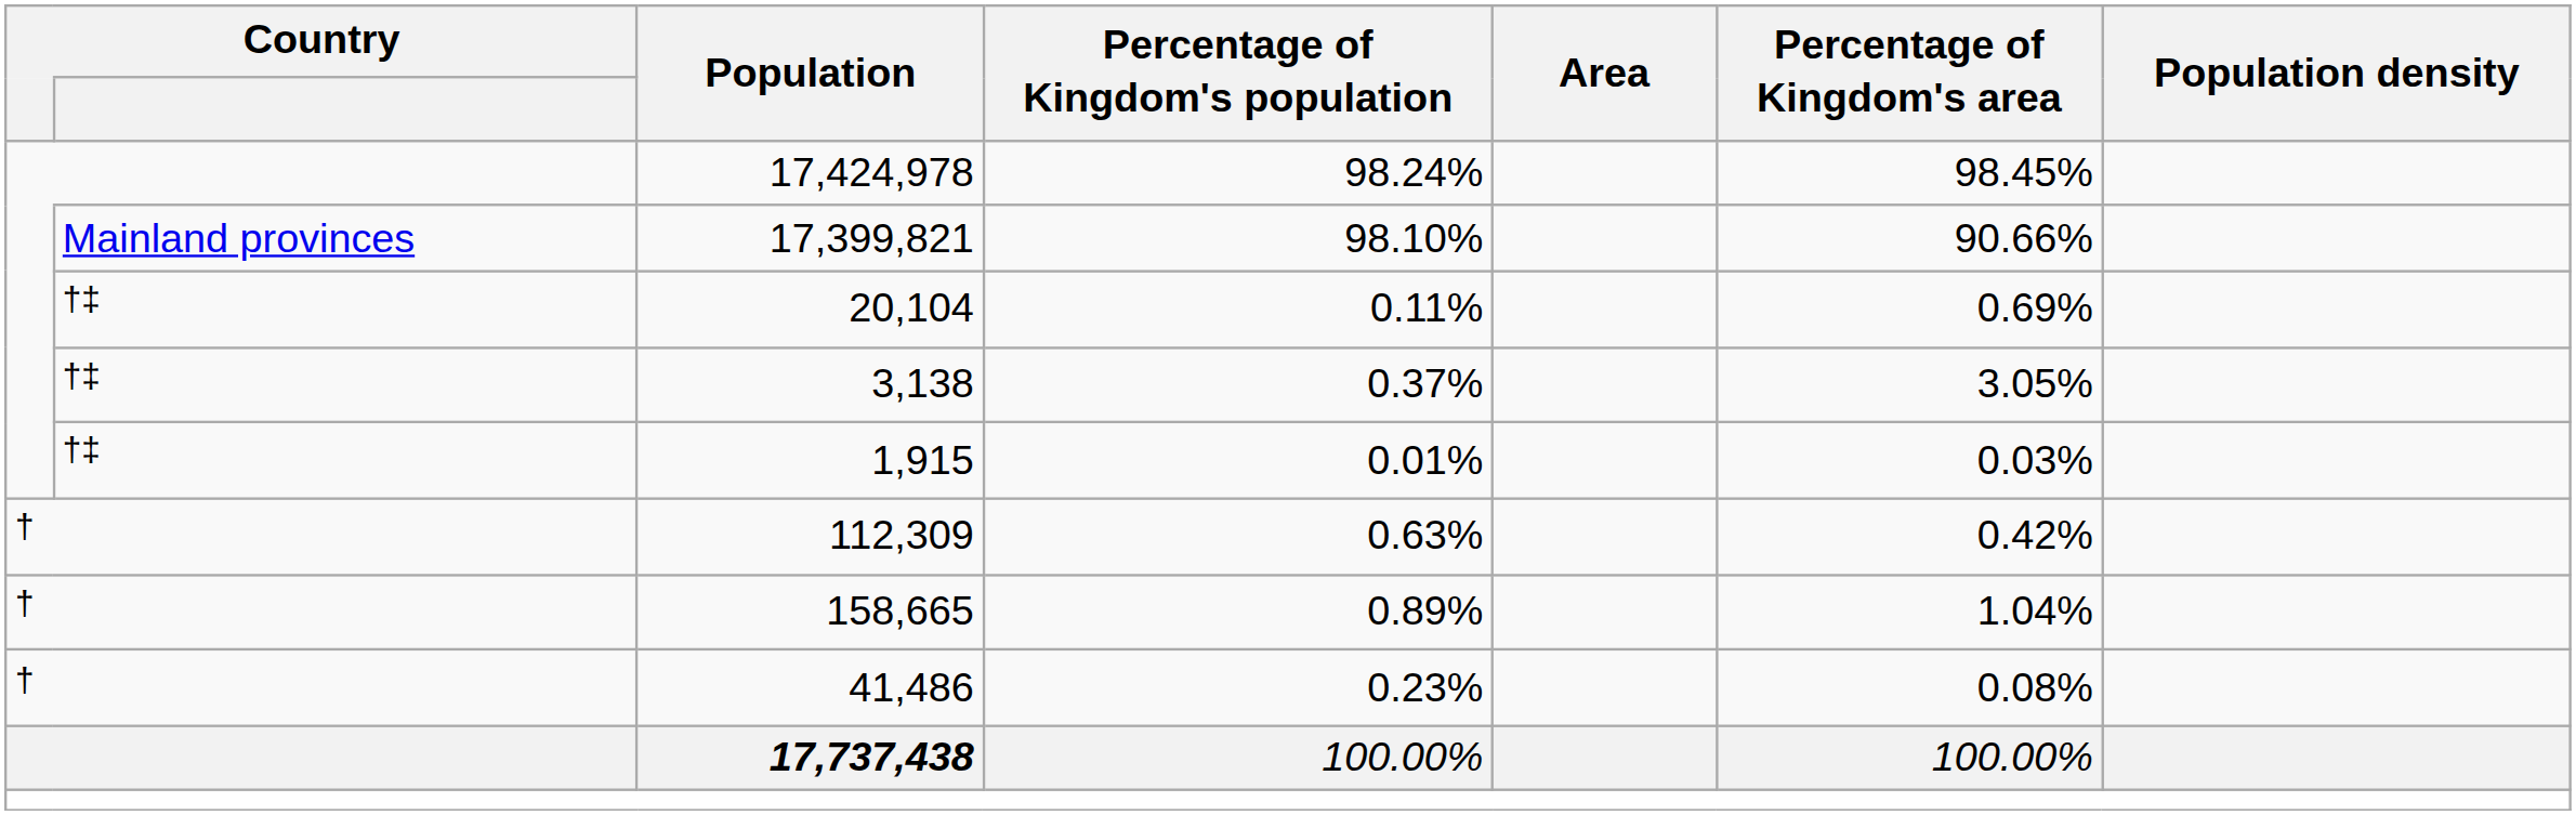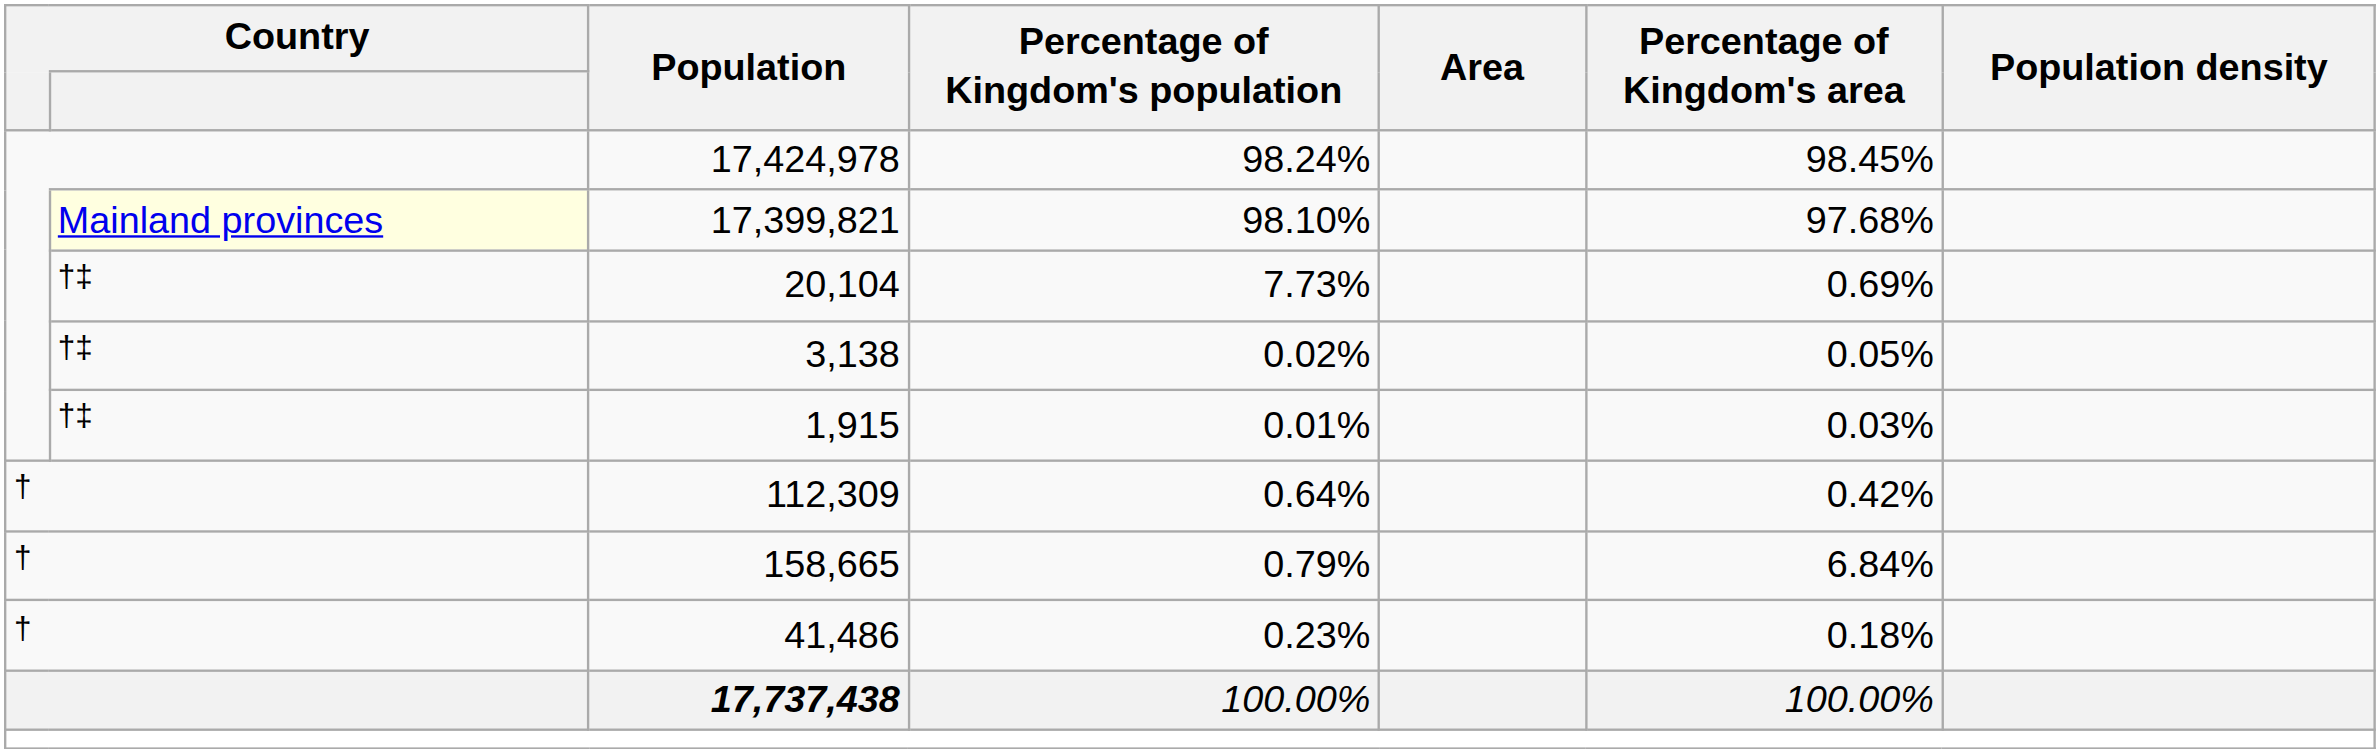 <table class="wikitable" style="text-align:right;">
 <tr style="line-height:1.3em;">
 <th scope="col" colspan="2" style="width:15em;">Country</th>
 <th scope="col" rowspan="2" style="width:8em;">Population<br></th>
 <th scope="col" rowspan="2" style="width:12em;">Percentage of<br>Kingdom's population</th>
 <th scope="col" rowspan="2" style="width:5em;">Area</th>
 <th scope="col" rowspan="2" style="width:9em;">Percentage of<br>Kingdom's area</th>
 <th scope="col" rowspan="2" style="width:11em;">Population density</th>
 </tr>
 <tr>
 <th style="border-top:hidden"> </th>
 <th scope="col"></th>
 </tr>
 <tr>
 <td scope="rowgroup" colspan="2" style="text-align:left;"></td>
 <td>17,424,978</td>
 <td>98.24%</td>
 <td></td>
 <td>98.45%</td>
 <td></td>
 </tr>
 <tr>
 <td rowspan="4" style="border-top:hidden"></td>
-<td scope="row" style="text-align:left;"> <a href='#'>Mainland provinces</a></td>
+<td scope="row" style="background: lightyellow; text-align:left;"> <a href='#'>Mainland provinces</a></td>
 <td>17,399,821</td>
 <td>98.10%</td>
 <td></td>
-<td>90.66%</td>
+<td>97.68%</td>
 <td></td>
 </tr>
 <tr>
 <td scope="row" style="text-align:left;"><sup>†‡</sup></td>
 <td>20,104</td>
-<td>0.11%</td>
+<td>7.73%</td>
 <td></td>
 <td>0.69%</td>
 <td></td>
 </tr>
 <tr>
 <td scope="row" style="text-align:left;"><sup>†‡</sup></td>
 <td>3,138</td>
-<td>0.37%</td>
+<td>0.02%</td>
 <td></td>
-<td>3.05%</td>
+<td>0.05%</td>
 <td></td>
 </tr>
 <tr>
 <td scope="row" style="text-align:left;"><sup>†‡</sup></td>
 <td>1,915</td>
 <td>0.01%</td>
 <td></td>
 <td>0.03%</td>
 <td></td>
 </tr>
 <tr>
 <td scope="row" colspan="2" style="text-align:left;"><sup>†</sup></td>
 <td>112,309</td>
-<td>0.63%</td>
+<td>0.64%</td>
 <td></td>
 <td>0.42%</td>
 <td></td>
 </tr>
 <tr>
 <td scope="row" colspan="2" style="text-align:left;"><sup>†</sup></td>
 <td>158,665</td>
-<td>0.89%</td>
+<td>0.79%</td>
 <td></td>
-<td>1.04%</td>
+<td>6.84%</td>
 <td></td>
 </tr>
 <tr>
 <td scope="row" colspan="2" style="text-align:left;"><sup>†</sup></td>
 <td>41,486</td>
 <td>0.23%</td>
 <td></td>
-<td>0.08%</td>
+<td>0.18%</td>
 <td></td>
 </tr>
 <tr class="sortbottom">
 <th scope="row" colspan="2" style="text-align:left;font-weight:normal;white-space:nowrap;"><em></em></th>
 <th style="text-align:right;"><em>17,737,438</em></th>
 <th style="text-align:right;font-weight:normal;"><em>100.00%</em></th>
 <th style="text-align:right;"><em></em></th>
 <th style="text-align:right;font-weight:normal;"><em>100.00%</em></th>
 <th style="text-align:right;"><em></em></th>
 </tr>
 <tr class="sortbottom">
 <td scope="row" colspan="8" style="background:#fff; text-align:left;"></td>
 </tr>
 </table>
